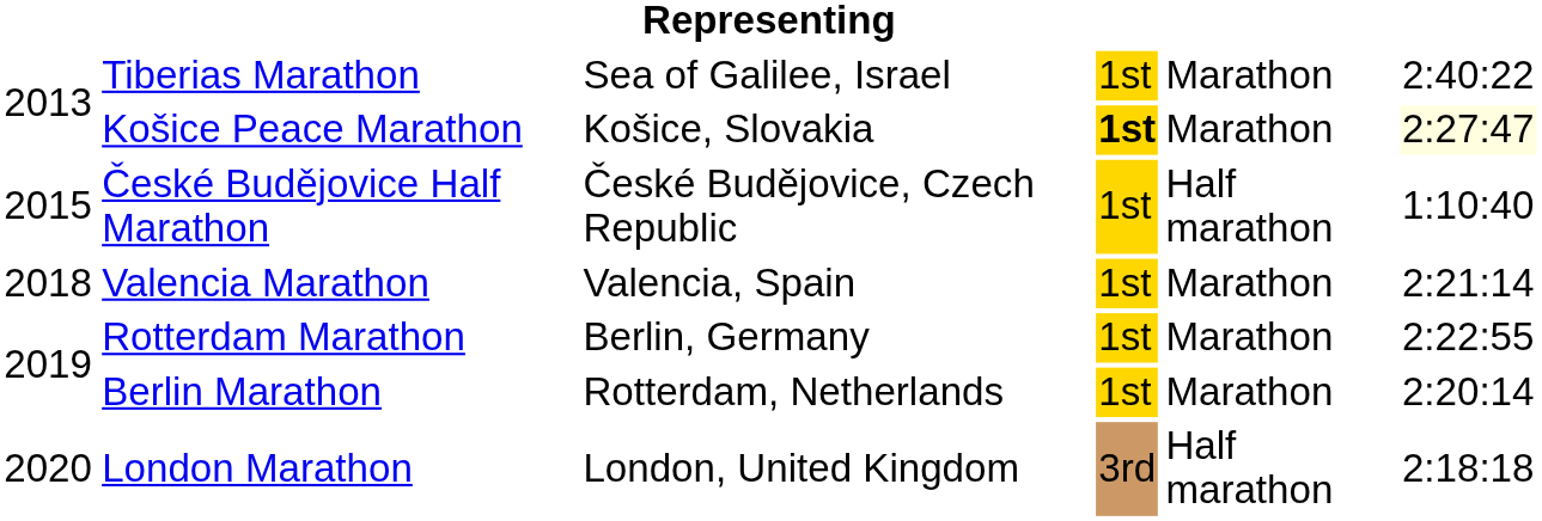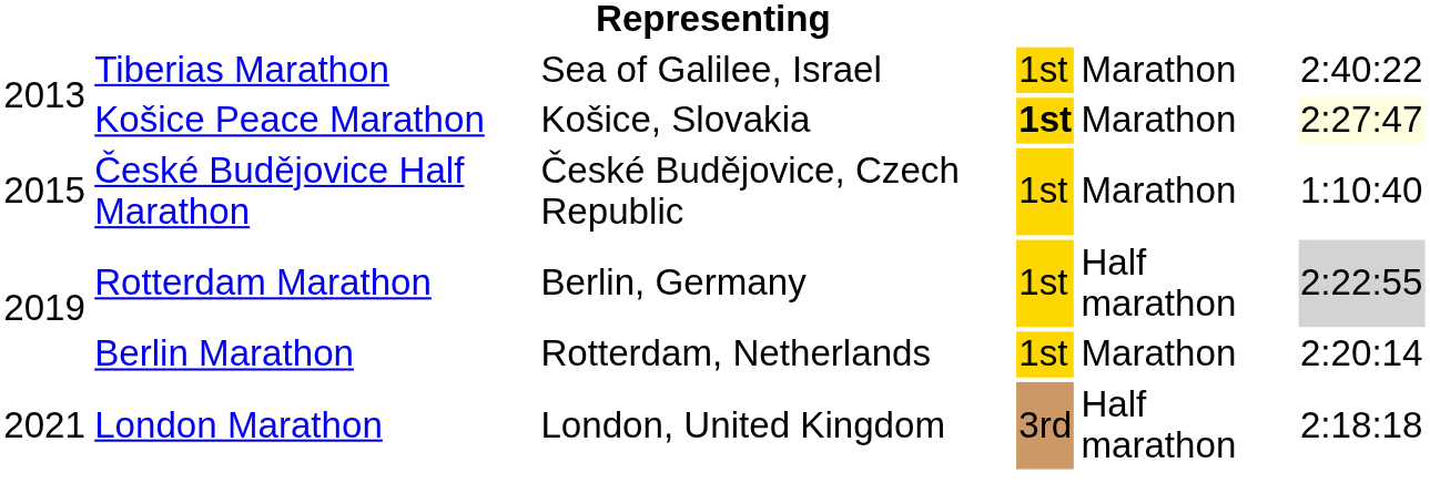 <table>
 <tr>
 <th colspan="6">Representing </th>
 </tr>
 <tr>
 <td rowspan=2>2013</td>
 <td><a href='#'>Tiberias Marathon</a></td>
 <td>Sea of Galilee, Israel</td>
 <td bgcolor=gold>1st</td>
 <td>Marathon</td>
 <td>2:40:22</td>
 </tr>
 <tr>
 <td><a href='#'>Košice Peace Marathon</a></td>
 <td>Košice, Slovakia</td>
 <td bgcolor=gold><strong>1st</strong></td>
 <td>Marathon</td>
 <td style="background: lightyellow;">2:27:47</td>
 </tr>
 <tr>
 <td>2015</td>
 <td><a href='#'>České Budějovice Half Marathon</a></td>
 <td>České Budějovice, Czech Republic</td>
 <td bgcolor=gold>1st</td>
-<td>Half marathon</td>
+<td>Marathon</td>
 <td>1:10:40</td>
-</tr>
-<tr>
-<td>2018</td>
-<td><a href='#'>Valencia Marathon</a></td>
-<td>Valencia, Spain</td>
-<td bgcolor=gold>1st</td>
-<td>Marathon</td>
-<td>2:21:14</td>
 </tr>
 <tr>
 <td rowspan=2>2019</td>
 <td><a href='#'>Rotterdam Marathon</a></td>
 <td>Berlin, Germany</td>
 <td bgcolor=gold>1st</td>
-<td>Marathon</td>
-<td>2:22:55</td>
+<td>Half marathon</td>
+<td style="background: lightgrey;">2:22:55</td>
 </tr>
 <tr>
 <td><a href='#'>Berlin Marathon</a></td>
 <td>Rotterdam, Netherlands</td>
 <td bgcolor=gold>1st</td>
 <td>Marathon</td>
 <td>2:20:14</td>
 </tr>
 <tr>
-<td>2020</td>
+<td>2021</td>
 <td><a href='#'>London Marathon</a></td>
 <td>London, United Kingdom</td>
 <td bgcolor="cc9966">3rd</td>
 <td>Half marathon</td>
 <td>2:18:18</td>
 </tr>
 </table>
